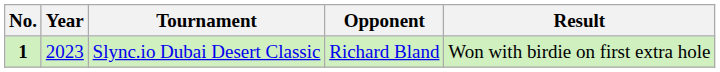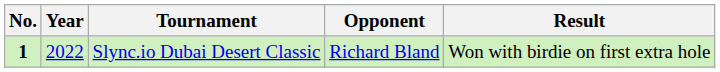 <table class="wikitable" style="font-size:95%;">
 <tr>
 <th>No.</th>
 <th>Year</th>
 <th>Tournament</th>
 <th>Opponent</th>
 <th>Result</th>
 </tr>
 <tr style="background:#D0F0C0;">
 <td align=center><strong>1</strong></td>
-<td><a href='#'>2023</a></td>
+<td><a href='#'>2022</a></td>
 <td><a href='#'>Slync.io Dubai Desert Classic</a></td>
 <td> <a href='#'>Richard Bland</a></td>
 <td>Won with birdie on first extra hole</td>
 </tr>
 </table>
